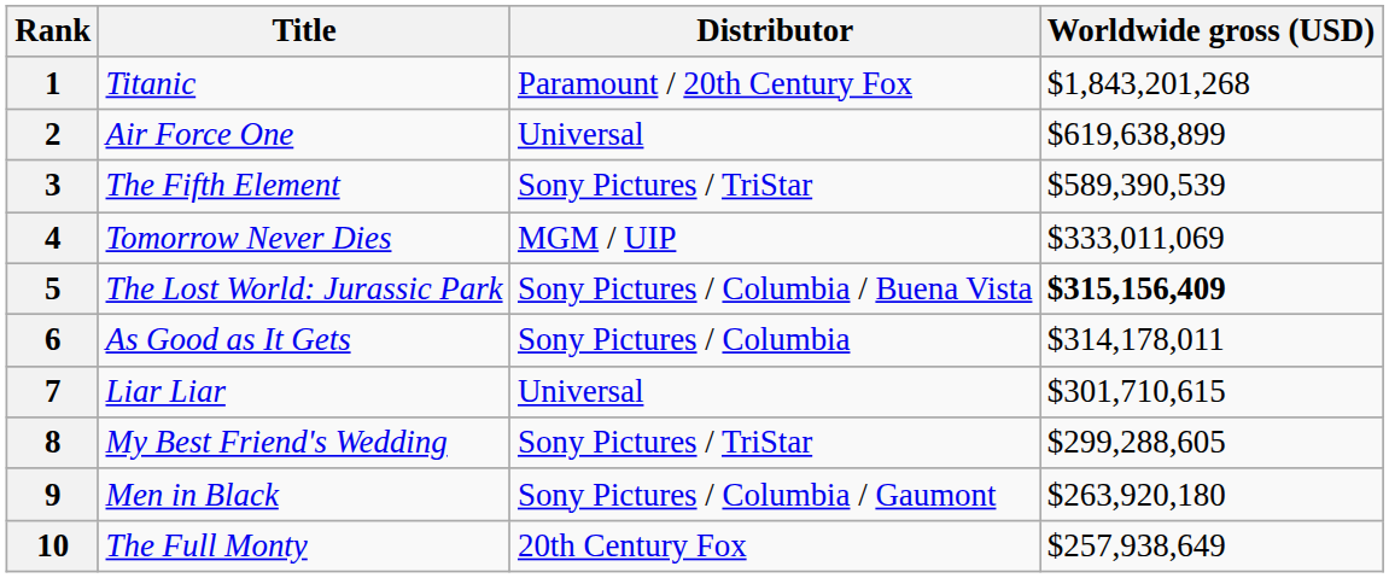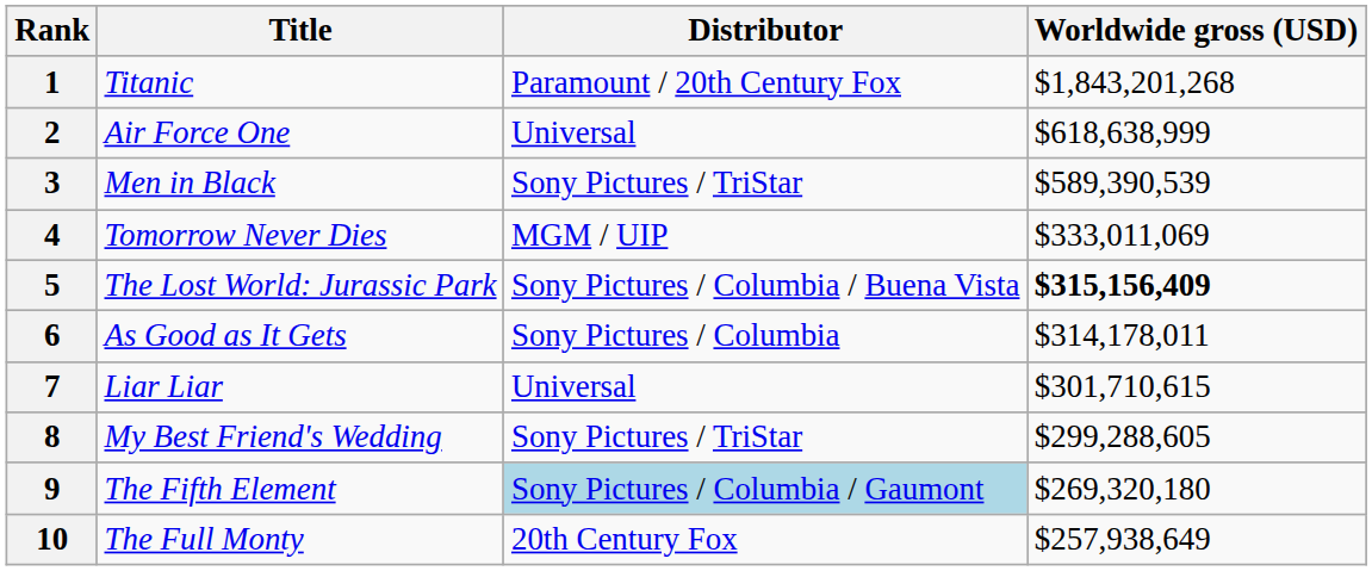 <table class="wikitable sortable" style="margin:auto; margin:auto;">
 <tr>
 <th>Rank</th>
 <th>Title</th>
 <th>Distributor</th>
 <th>Worldwide gross (USD)</th>
 </tr>
 <tr>
 <th style="text-align:center;">1</th>
 <td><em><a href='#'>Titanic</a></em></td>
 <td><a href='#'>Paramount</a> / <a href='#'>20th Century Fox</a></td>
 <td>$1,843,201,268</td>
 </tr>
 <tr>
 <th style="text-align:center;">2</th>
 <td><em><a href='#'>Air Force One</a></em></td>
 <td><a href='#'>Universal</a></td>
-<td>$619,638,899</td>
+<td>$618,638,999</td>
 </tr>
 <tr>
 <th style="text-align:center;">3</th>
-<td><em><a href='#'>The Fifth Element</a></em></td>
+<td><em><a href='#'>Men in Black</a></em></td>
 <td><a href='#'>Sony Pictures</a> / <a href='#'>TriStar</a></td>
 <td>$589,390,539</td>
 </tr>
 <tr>
 <th style="text-align:center;">4</th>
 <td><em><a href='#'>Tomorrow Never Dies</a></em></td>
 <td><a href='#'>MGM</a> / <a href='#'>UIP</a></td>
 <td>$333,011,069</td>
 </tr>
 <tr>
 <th style="text-align:center;">5</th>
 <td><em><a href='#'>The Lost World: Jurassic Park</a></em></td>
 <td><a href='#'>Sony Pictures</a> / <a href='#'>Columbia</a> / <a href='#'>Buena Vista</a></td>
 <td><strong>$315,156,409</strong></td>
 </tr>
 <tr>
 <th style="text-align:center;">6</th>
 <td><em><a href='#'>As Good as It Gets</a></em></td>
 <td><a href='#'>Sony Pictures</a> / <a href='#'>Columbia</a></td>
 <td>$314,178,011</td>
 </tr>
 <tr>
 <th style="text-align:center;">7</th>
 <td><em><a href='#'>Liar Liar</a></em></td>
 <td><a href='#'>Universal</a></td>
 <td>$301,710,615</td>
 </tr>
 <tr>
 <th style="text-align:center;">8</th>
 <td><em><a href='#'>My Best Friend's Wedding</a></em></td>
 <td><a href='#'>Sony Pictures</a> / <a href='#'>TriStar</a></td>
 <td>$299,288,605</td>
 </tr>
 <tr>
 <th style="text-align:center;">9</th>
-<td><em><a href='#'>Men in Black</a></em></td>
-<td><a href='#'>Sony Pictures</a> / <a href='#'>Columbia</a> / <a href='#'>Gaumont</a></td>
-<td>$263,920,180</td>
+<td><em><a href='#'>The Fifth Element</a></em></td>
+<td style="background: lightblue;"><a href='#'>Sony Pictures</a> / <a href='#'>Columbia</a> / <a href='#'>Gaumont</a></td>
+<td>$269,320,180</td>
 </tr>
 <tr>
 <th style="text-align:center;">10</th>
 <td><em><a href='#'>The Full Monty</a></em></td>
 <td><a href='#'>20th Century Fox</a></td>
 <td>$257,938,649</td>
 </tr>
 </table>
